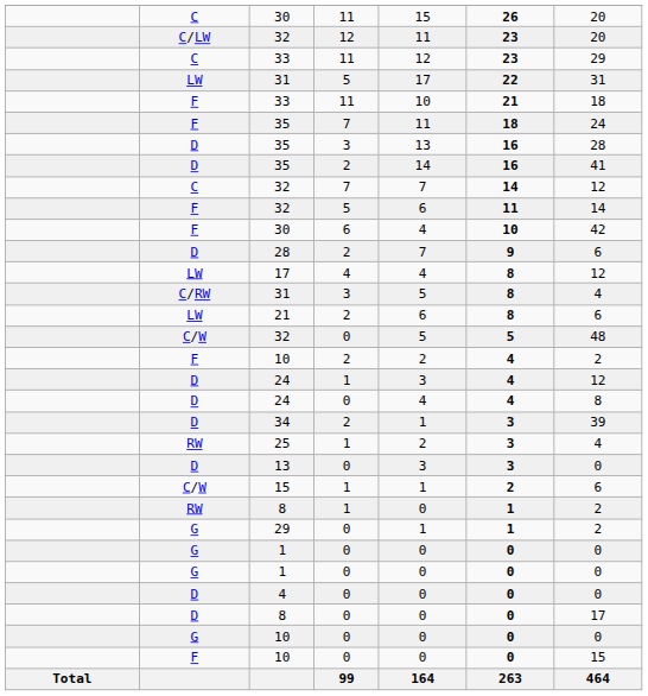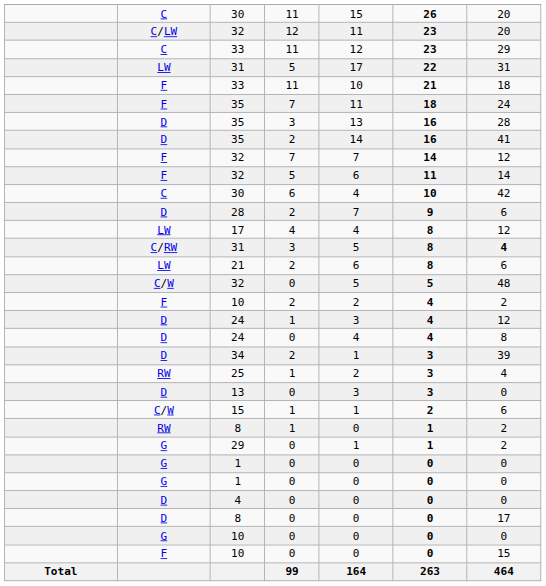 <table class="wikitable sortable" width ="50%">
 <tr align="center">
 </tr>
 <tr align="center" bgcolor="">
 <td></td>
 <td><a href='#'>C</a></td>
 <td>30</td>
 <td>11</td>
 <td>15</td>
 <td><strong>26</strong></td>
 <td>20</td>
 </tr>
 <tr align="center" bgcolor="f0f0f0">
 <td></td>
 <td><a href='#'>C</a>/<a href='#'>LW</a></td>
 <td>32</td>
 <td>12</td>
 <td>11</td>
 <td><strong>23</strong></td>
 <td>20</td>
 </tr>
 <tr align="center" bgcolor="">
 <td></td>
 <td><a href='#'>C</a></td>
 <td>33</td>
 <td>11</td>
 <td>12</td>
 <td><strong>23</strong></td>
 <td>29</td>
 </tr>
 <tr align="center" bgcolor="f0f0f0">
 <td></td>
 <td><a href='#'>LW</a></td>
 <td>31</td>
 <td>5</td>
 <td>17</td>
 <td><strong>22</strong></td>
 <td>31</td>
 </tr>
 <tr align="center" bgcolor="">
 <td></td>
 <td><a href='#'>F</a></td>
 <td>33</td>
 <td>11</td>
 <td>10</td>
 <td><strong>21</strong></td>
 <td>18</td>
 </tr>
 <tr align="center" bgcolor="f0f0f0">
 <td></td>
 <td><a href='#'>F</a></td>
 <td>35</td>
 <td>7</td>
 <td>11</td>
 <td><strong>18</strong></td>
 <td>24</td>
 </tr>
 <tr align="center" bgcolor="">
 <td></td>
 <td><a href='#'>D</a></td>
 <td>35</td>
 <td>3</td>
 <td>13</td>
 <td><strong>16</strong></td>
 <td>28</td>
 </tr>
 <tr align="center" bgcolor="f0f0f0">
 <td></td>
 <td><a href='#'>D</a></td>
 <td>35</td>
 <td>2</td>
 <td>14</td>
 <td><strong>16</strong></td>
 <td>41</td>
 </tr>
 <tr align="center" bgcolor="">
 <td></td>
-<td><a href='#'>C</a></td>
+<td><a href='#'>F</a></td>
 <td>32</td>
 <td>7</td>
 <td>7</td>
 <td><strong>14</strong></td>
 <td>12</td>
 </tr>
 <tr align="center" bgcolor="f0f0f0">
 <td></td>
 <td><a href='#'>F</a></td>
 <td>32</td>
 <td>5</td>
 <td>6</td>
 <td><strong>11</strong></td>
 <td>14</td>
 </tr>
 <tr align="center" bgcolor="">
 <td></td>
-<td><a href='#'>F</a></td>
+<td><a href='#'>C</a></td>
 <td>30</td>
 <td>6</td>
 <td>4</td>
 <td><strong>10</strong></td>
 <td>42</td>
 </tr>
 <tr align="center" bgcolor="f0f0f0">
 <td></td>
 <td><a href='#'>D</a></td>
 <td>28</td>
 <td>2</td>
 <td>7</td>
 <td><strong>9</strong></td>
 <td>6</td>
 </tr>
 <tr align="center" bgcolor="">
 <td></td>
 <td><a href='#'>LW</a></td>
 <td>17</td>
 <td>4</td>
 <td>4</td>
 <td><strong>8</strong></td>
 <td>12</td>
 </tr>
 <tr align="center" bgcolor="f0f0f0">
 <td></td>
 <td><a href='#'>C</a>/<a href='#'>RW</a></td>
 <td>31</td>
 <td>3</td>
 <td>5</td>
 <td><strong>8</strong></td>
-<td>4</td>
+<td><strong>4</strong></td>
 </tr>
 <tr align="center" bgcolor="">
 <td></td>
 <td><a href='#'>LW</a></td>
 <td>21</td>
 <td>2</td>
 <td>6</td>
 <td><strong>8</strong></td>
 <td>6</td>
 </tr>
 <tr align="center" bgcolor="f0f0f0">
 <td></td>
 <td><a href='#'>C</a>/<a href='#'>W</a></td>
 <td>32</td>
 <td>0</td>
 <td>5</td>
 <td><strong>5</strong></td>
 <td>48</td>
 </tr>
 <tr align="center" bgcolor="">
 <td></td>
 <td><a href='#'>F</a></td>
 <td>10</td>
 <td>2</td>
 <td>2</td>
 <td><strong>4</strong></td>
 <td>2</td>
 </tr>
 <tr align="center" bgcolor="f0f0f0">
 <td></td>
 <td><a href='#'>D</a></td>
 <td>24</td>
 <td>1</td>
 <td>3</td>
 <td><strong>4</strong></td>
 <td>12</td>
 </tr>
 <tr align="center" bgcolor="">
 <td></td>
 <td><a href='#'>D</a></td>
 <td>24</td>
 <td>0</td>
 <td>4</td>
 <td><strong>4</strong></td>
 <td>8</td>
 </tr>
 <tr align="center" bgcolor="f0f0f0">
 <td></td>
 <td><a href='#'>D</a></td>
 <td>34</td>
 <td>2</td>
 <td>1</td>
 <td><strong>3</strong></td>
 <td>39</td>
 </tr>
 <tr align="center" bgcolor="">
 <td></td>
 <td><a href='#'>RW</a></td>
 <td>25</td>
 <td>1</td>
 <td>2</td>
 <td><strong>3</strong></td>
 <td>4</td>
 </tr>
 <tr align="center" bgcolor="f0f0f0">
 <td></td>
 <td><a href='#'>D</a></td>
 <td>13</td>
 <td>0</td>
 <td>3</td>
 <td><strong>3</strong></td>
 <td>0</td>
 </tr>
 <tr align="center" bgcolor="">
 <td></td>
 <td><a href='#'>C</a>/<a href='#'>W</a></td>
 <td>15</td>
 <td>1</td>
 <td>1</td>
 <td><strong>2</strong></td>
 <td>6</td>
 </tr>
 <tr align="center" bgcolor="f0f0f0">
 <td></td>
 <td><a href='#'>RW</a></td>
 <td>8</td>
 <td>1</td>
 <td>0</td>
 <td><strong>1</strong></td>
 <td>2</td>
 </tr>
 <tr align="center" bgcolor="">
 <td></td>
 <td><a href='#'>G</a></td>
 <td>29</td>
 <td>0</td>
 <td>1</td>
 <td><strong>1</strong></td>
 <td>2</td>
 </tr>
 <tr align="center" bgcolor="f0f0f0">
 <td></td>
 <td><a href='#'>G</a></td>
 <td>1</td>
 <td>0</td>
 <td>0</td>
 <td><strong>0</strong></td>
 <td>0</td>
 </tr>
 <tr align="center" bgcolor="">
 <td></td>
 <td><a href='#'>G</a></td>
 <td>1</td>
 <td>0</td>
 <td>0</td>
 <td><strong>0</strong></td>
 <td>0</td>
 </tr>
 <tr align="center" bgcolor="f0f0f0">
 <td></td>
 <td><a href='#'>D</a></td>
 <td>4</td>
 <td>0</td>
 <td>0</td>
 <td><strong>0</strong></td>
 <td>0</td>
 </tr>
 <tr align="center" bgcolor="">
 <td></td>
 <td><a href='#'>D</a></td>
 <td>8</td>
 <td>0</td>
 <td>0</td>
 <td><strong>0</strong></td>
 <td>17</td>
 </tr>
 <tr align="center" bgcolor="f0f0f0">
 <td></td>
 <td><a href='#'>G</a></td>
 <td>10</td>
 <td>0</td>
 <td>0</td>
 <td><strong>0</strong></td>
 <td>0</td>
 </tr>
 <tr align="center" bgcolor="">
 <td></td>
 <td><a href='#'>F</a></td>
 <td>10</td>
 <td>0</td>
 <td>0</td>
 <td><strong>0</strong></td>
 <td>15</td>
 </tr>
 <tr>
 <th>Total</th>
 <th></th>
 <th></th>
 <th>99</th>
 <th>164</th>
 <th>263</th>
 <th>464</th>
 </tr>
 </table>
